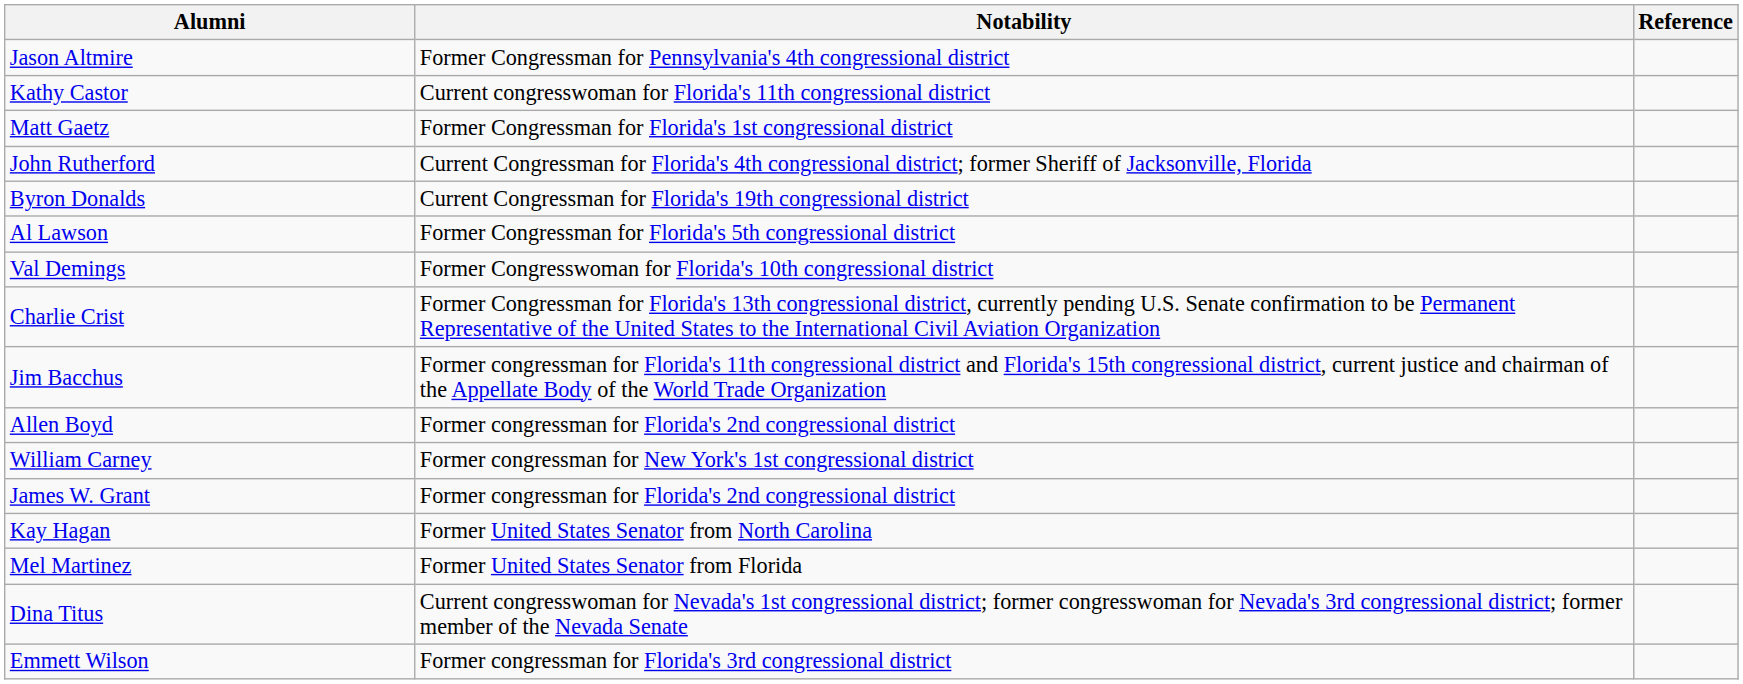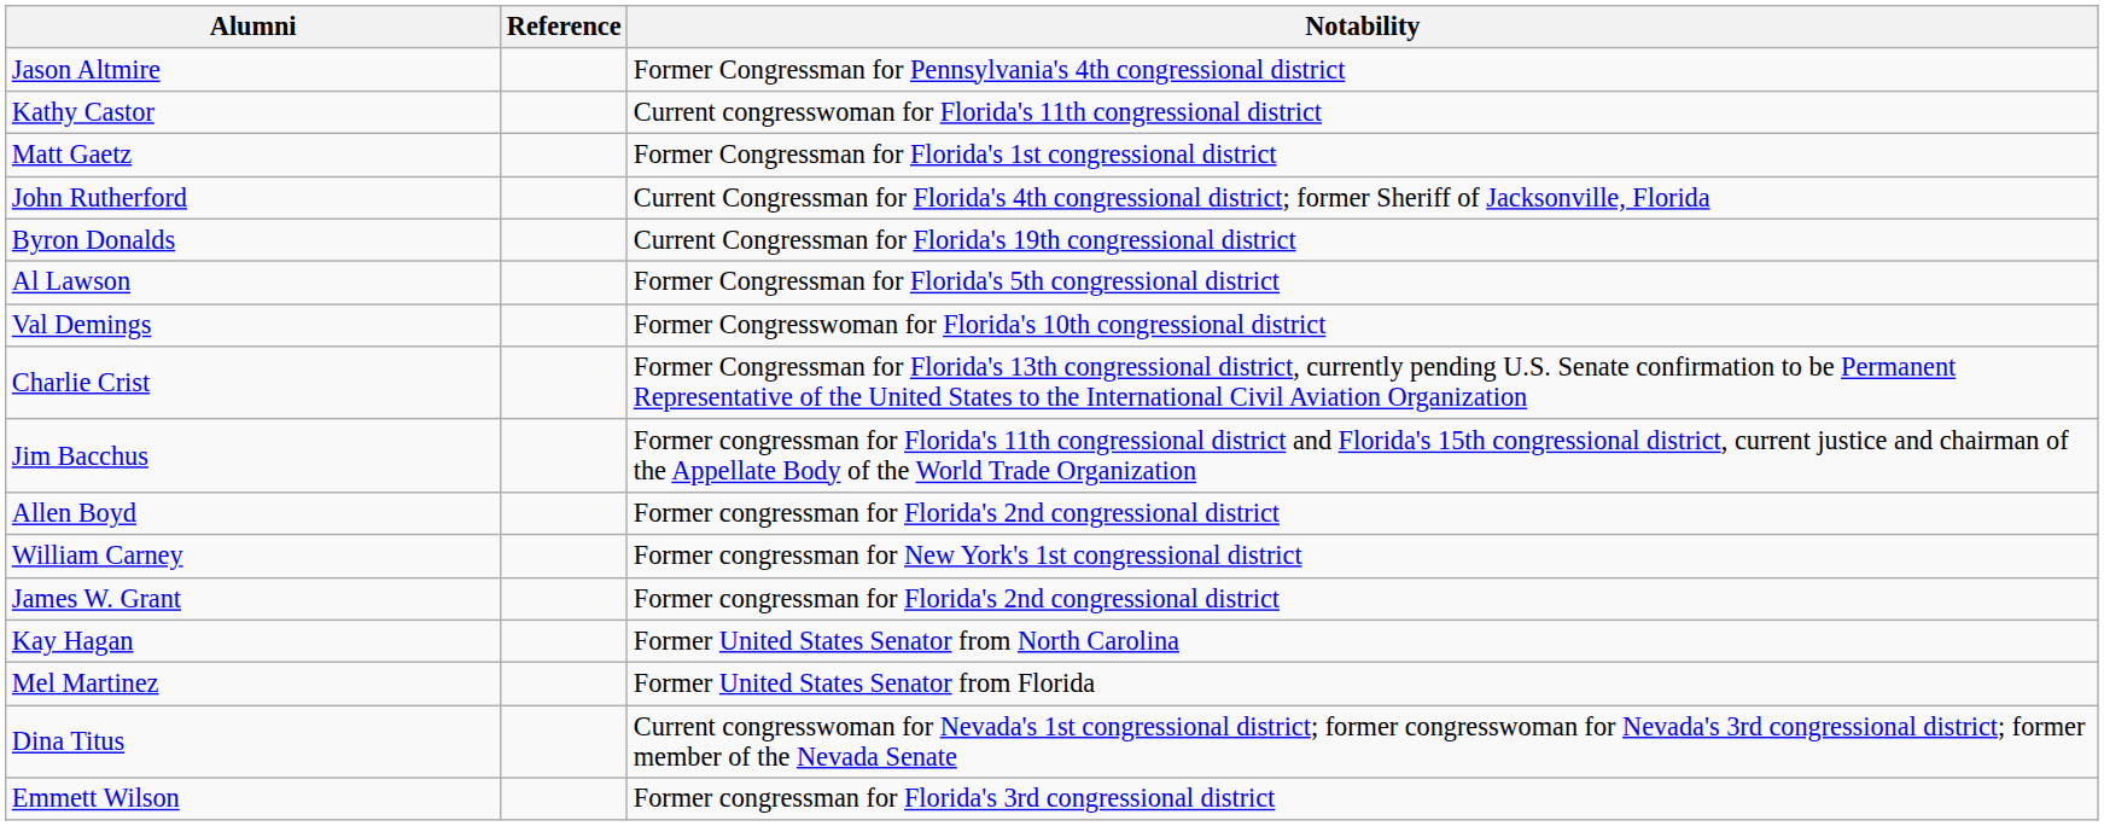 <table class="wikitable vertical-align-top">
 <tr>
 <th style="width:25%;">Alumni</th>
+<th style="width:*;" class="unsortable">Reference</th>
 <th style="width:75%;">Notability</th>
-<th style="width:*;" class="unsortable">Reference</th>
 </tr>
 <tr>
 <td><a href='#'>Jason Altmire</a></td>
+<td></td>
 <td>Former Congressman for <a href='#'>Pennsylvania's 4th congressional district</a></td>
-<td></td>
 </tr>
 <tr>
 <td><a href='#'>Kathy Castor</a></td>
+<td></td>
 <td>Current congresswoman for <a href='#'>Florida's 11th congressional district</a></td>
-<td></td>
 </tr>
 <tr>
 <td><a href='#'>Matt Gaetz</a></td>
+<td></td>
 <td>Former Congressman for <a href='#'>Florida's 1st congressional district</a></td>
-<td></td>
 </tr>
 <tr>
 <td><a href='#'>John Rutherford</a></td>
+<td></td>
 <td>Current Congressman for <a href='#'>Florida's 4th congressional district</a>; former Sheriff of <a href='#'>Jacksonville, Florida</a></td>
-<td></td>
 </tr>
 <tr>
 <td><a href='#'>Byron Donalds</a></td>
+<td></td>
 <td>Current Congressman for <a href='#'>Florida's 19th congressional district</a></td>
-<td></td>
 </tr>
 <tr>
 <td><a href='#'>Al Lawson</a></td>
+<td></td>
 <td>Former Congressman for <a href='#'>Florida's 5th congressional district</a></td>
-<td></td>
 </tr>
 <tr>
 <td><a href='#'>Val Demings</a></td>
+<td></td>
 <td>Former Congresswoman for <a href='#'>Florida's 10th congressional district</a></td>
-<td></td>
 </tr>
 <tr>
 <td><a href='#'>Charlie Crist</a></td>
+<td></td>
 <td>Former Congressman for <a href='#'>Florida's 13th congressional district</a>, currently pending U.S. Senate confirmation to be <a href='#'>Permanent Representative of the United States to the International Civil Aviation Organization</a></td>
-<td></td>
 </tr>
 <tr>
 <td><a href='#'>Jim Bacchus</a></td>
+<td></td>
 <td>Former congressman for <a href='#'>Florida's 11th congressional district</a> and <a href='#'>Florida's 15th congressional district</a>, current justice and chairman of the <a href='#'>Appellate Body</a> of the <a href='#'>World Trade Organization</a></td>
-<td></td>
 </tr>
 <tr>
 <td><a href='#'>Allen Boyd</a></td>
+<td></td>
 <td>Former congressman for <a href='#'>Florida's 2nd congressional district</a></td>
-<td></td>
 </tr>
 <tr>
 <td><a href='#'>William Carney</a></td>
+<td></td>
 <td>Former congressman for <a href='#'>New York's 1st congressional district</a></td>
-<td></td>
 </tr>
 <tr>
 <td><a href='#'>James W. Grant</a></td>
+<td></td>
 <td>Former congressman for <a href='#'>Florida's 2nd congressional district</a></td>
-<td></td>
 </tr>
 <tr>
 <td><a href='#'>Kay Hagan</a></td>
+<td></td>
 <td>Former <a href='#'>United States Senator</a> from <a href='#'>North Carolina</a></td>
-<td></td>
 </tr>
 <tr>
 <td><a href='#'>Mel Martinez</a></td>
+<td></td>
 <td>Former <a href='#'>United States Senator</a> from Florida</td>
-<td></td>
 </tr>
 <tr>
 <td><a href='#'>Dina Titus</a></td>
+<td></td>
 <td>Current congresswoman for <a href='#'>Nevada's 1st congressional district</a>; former congresswoman for <a href='#'>Nevada's 3rd congressional district</a>; former member of the <a href='#'>Nevada Senate</a></td>
-<td></td>
 </tr>
 <tr>
 <td><a href='#'>Emmett Wilson</a></td>
+<td></td>
 <td>Former congressman for <a href='#'>Florida's 3rd congressional district</a></td>
-<td></td>
 </tr>
 </table>
